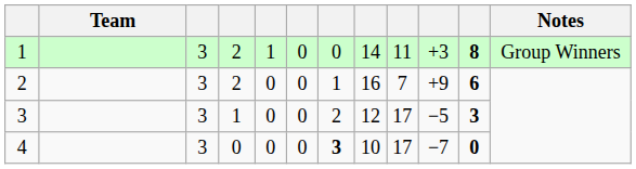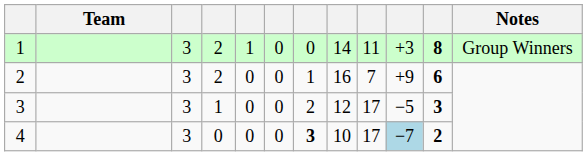 <table class="wikitable" style="text-align: center; font-size: 97%;">
 <tr>
 <th width="20"></th>
 <th width="110">Team</th>
 <th width="18"></th>
 <th width="22"></th>
 <th width="18"></th>
 <th width="18"></th>
 <th width="22"></th>
 <th width="18"></th>
 <th width="18"></th>
 <th width="25"></th>
 <th width="18"></th>
 <th width="105">Notes</th>
 </tr>
 <tr style="background-color: #ccffcc;">
 <td>1</td>
 <td align=left></td>
 <td>3</td>
 <td>2</td>
 <td>1</td>
 <td>0</td>
 <td>0</td>
 <td>14</td>
 <td>11</td>
 <td>+3</td>
 <td><strong>8</strong></td>
 <td>Group Winners</td>
 </tr>
 <tr>
 <td>2</td>
 <td align=left></td>
 <td>3</td>
 <td>2</td>
 <td>0</td>
 <td>0</td>
 <td>1</td>
 <td>16</td>
 <td>7</td>
 <td>+9</td>
 <td><strong>6</strong></td>
 <td rowspan="3"></td>
 </tr>
 <tr>
 <td>3</td>
 <td align=left></td>
 <td>3</td>
 <td>1</td>
 <td>0</td>
 <td>0</td>
 <td>2</td>
 <td>12</td>
 <td>17</td>
 <td>−5</td>
 <td><strong>3</strong></td>
 </tr>
 <tr>
 <td>4</td>
 <td align=left></td>
 <td>3</td>
 <td>0</td>
 <td>0</td>
 <td>0</td>
 <td><strong>3</strong></td>
 <td>10</td>
 <td>17</td>
-<td>−7</td>
-<td><strong>0</strong></td>
+<td style="background: lightblue;">−7</td>
+<td><strong>2</strong></td>
 </tr>
 </table>
